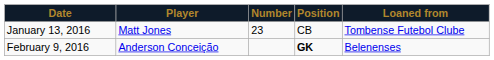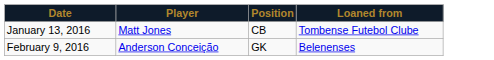 <table class="wikitable" style="text-align:left; font-size:95%;">
 <tr>
 <th style="background:#0E1B2A; color:#B1872D; width:150px;">Date</th>
 <th style="background:#0E1B2A; color:#B1872D; width:180px;">Player</th>
-<th style="background:#0E1B2A; color:#B1872D; width:50px;">Number</th>
 <th style="background:#0E1B2A; color:#B1872D; width:50px;">Position</th>
 <th style="background:#0E1B2A; color:#B1872D; width:200px;">Loaned from</th>
 </tr>
 <tr>
 <td>January 13, 2016</td>
 <td> <a href='#'>Matt Jones</a></td>
-<td>23</td>
 <td>CB</td>
 <td> <a href='#'>Tombense Futebol Clube</a></td>
 </tr>
 <tr>
 <td>February 9, 2016</td>
 <td> <a href='#'>Anderson Conceição</a></td>
-<td></td>
-<td><strong>GK</strong></td>
+<td>GK</td>
 <td> <a href='#'>Belenenses</a></td>
 </tr>
 </table>
